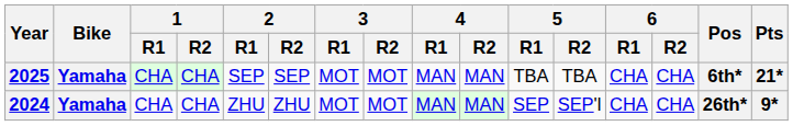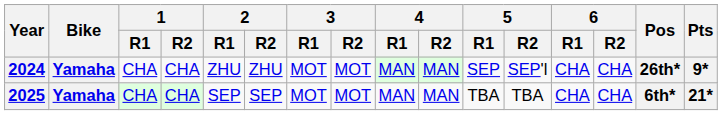 <table class="wikitable" style="text-align:center">
 <tr>
 <th valign="middle" rowspan=2>Year</th>
 <th valign="middle" rowspan=2>Bike</th>
 <th colspan=2>1</th>
 <th colspan=2>2</th>
 <th colspan=2>3</th>
 <th colspan=2>4</th>
 <th colspan=2>5</th>
 <th colspan=2>6</th>
 <th rowspan=2>Pos</th>
 <th rowspan=2>Pts</th>
 </tr>
 <tr>
 <th>R1</th>
 <th>R2</th>
 <th>R1</th>
 <th>R2</th>
 <th>R1</th>
 <th>R2</th>
 <th>R1</th>
 <th>R2</th>
 <th>R1</th>
 <th>R2</th>
 <th>R1</th>
 <th>R2</th>
 </tr>
 <tr>
+<th><a href='#'>2024</a></th>
+<th><a href='#'>Yamaha</a></th>
+<td style="background:#;"><a href='#'>CHA</a><br></td>
+<td style="background:#;"><a href='#'>CHA</a><br></td>
+<td style="background:#;"><a href='#'>ZHU</a><br></td>
+<td style="background:#;"><a href='#'>ZHU</a><br></td>
+<td style="background:#;"><a href='#'>MOT</a><br></td>
+<td style="background:#;"><a href='#'>MOT</a><br></td>
+<td style="background:#dfffdf;"><a href='#'>MAN</a><br></td>
+<td style="background:#dfffdf;"><a href='#'>MAN</a><br></td>
+<td style="background:#;"><a href='#'>SEP</a><br></td>
+<td style="background:#;"><a href='#'>SEP</a>'l<br></td>
+<td style="background:#;"><a href='#'>CHA</a><br></td>
+<td style="background:#;"><a href='#'>CHA</a><br></td>
+<th style="background:#;">26th*</th>
+<th style="background:#;">9*</th>
+</tr>
+<tr>
 <th><a href='#'>2025</a></th>
 <th><a href='#'>Yamaha</a></th>
 <td style="background:#dfffdf;"><a href='#'>CHA</a><br></td>
 <td style="background:#dfffdf;"><a href='#'>CHA</a><br></td>
 <td style="background:#;"><a href='#'>SEP</a><br></td>
 <td style="background:#;"><a href='#'>SEP</a><br></td>
 <td style="background:#;"><a href='#'>MOT</a><br></td>
 <td style="background:#;"><a href='#'>MOT</a><br></td>
 <td style="background:#;"><a href='#'>MAN</a><br></td>
 <td style="background:#;"><a href='#'>MAN</a><br></td>
 <td style="background:#;">TBA<br></td>
 <td style="background:#;">TBA<br></td>
 <td style="background:#;"><a href='#'>CHA</a><br></td>
 <td style="background:#;"><a href='#'>CHA</a><br></td>
 <th>6th*</th>
 <th>21*</th>
 </tr>
-<tr>
-<th><a href='#'>2024</a></th>
-<th><a href='#'>Yamaha</a></th>
-<td style="background:#;"><a href='#'>CHA</a><br></td>
-<td style="background:#;"><a href='#'>CHA</a><br></td>
-<td style="background:#;"><a href='#'>ZHU</a><br></td>
-<td style="background:#;"><a href='#'>ZHU</a><br></td>
-<td style="background:#;"><a href='#'>MOT</a><br></td>
-<td style="background:#;"><a href='#'>MOT</a><br></td>
-<td style="background:#dfffdf;"><a href='#'>MAN</a><br></td>
-<td style="background:#dfffdf;"><a href='#'>MAN</a><br></td>
-<td style="background:#;"><a href='#'>SEP</a><br></td>
-<td style="background:#;"><a href='#'>SEP</a>'l<br></td>
-<td style="background:#;"><a href='#'>CHA</a><br></td>
-<td style="background:#;"><a href='#'>CHA</a><br></td>
-<th style="background:#;">26th*</th>
-<th style="background:#;">9*</th>
-</tr>
 </table>
